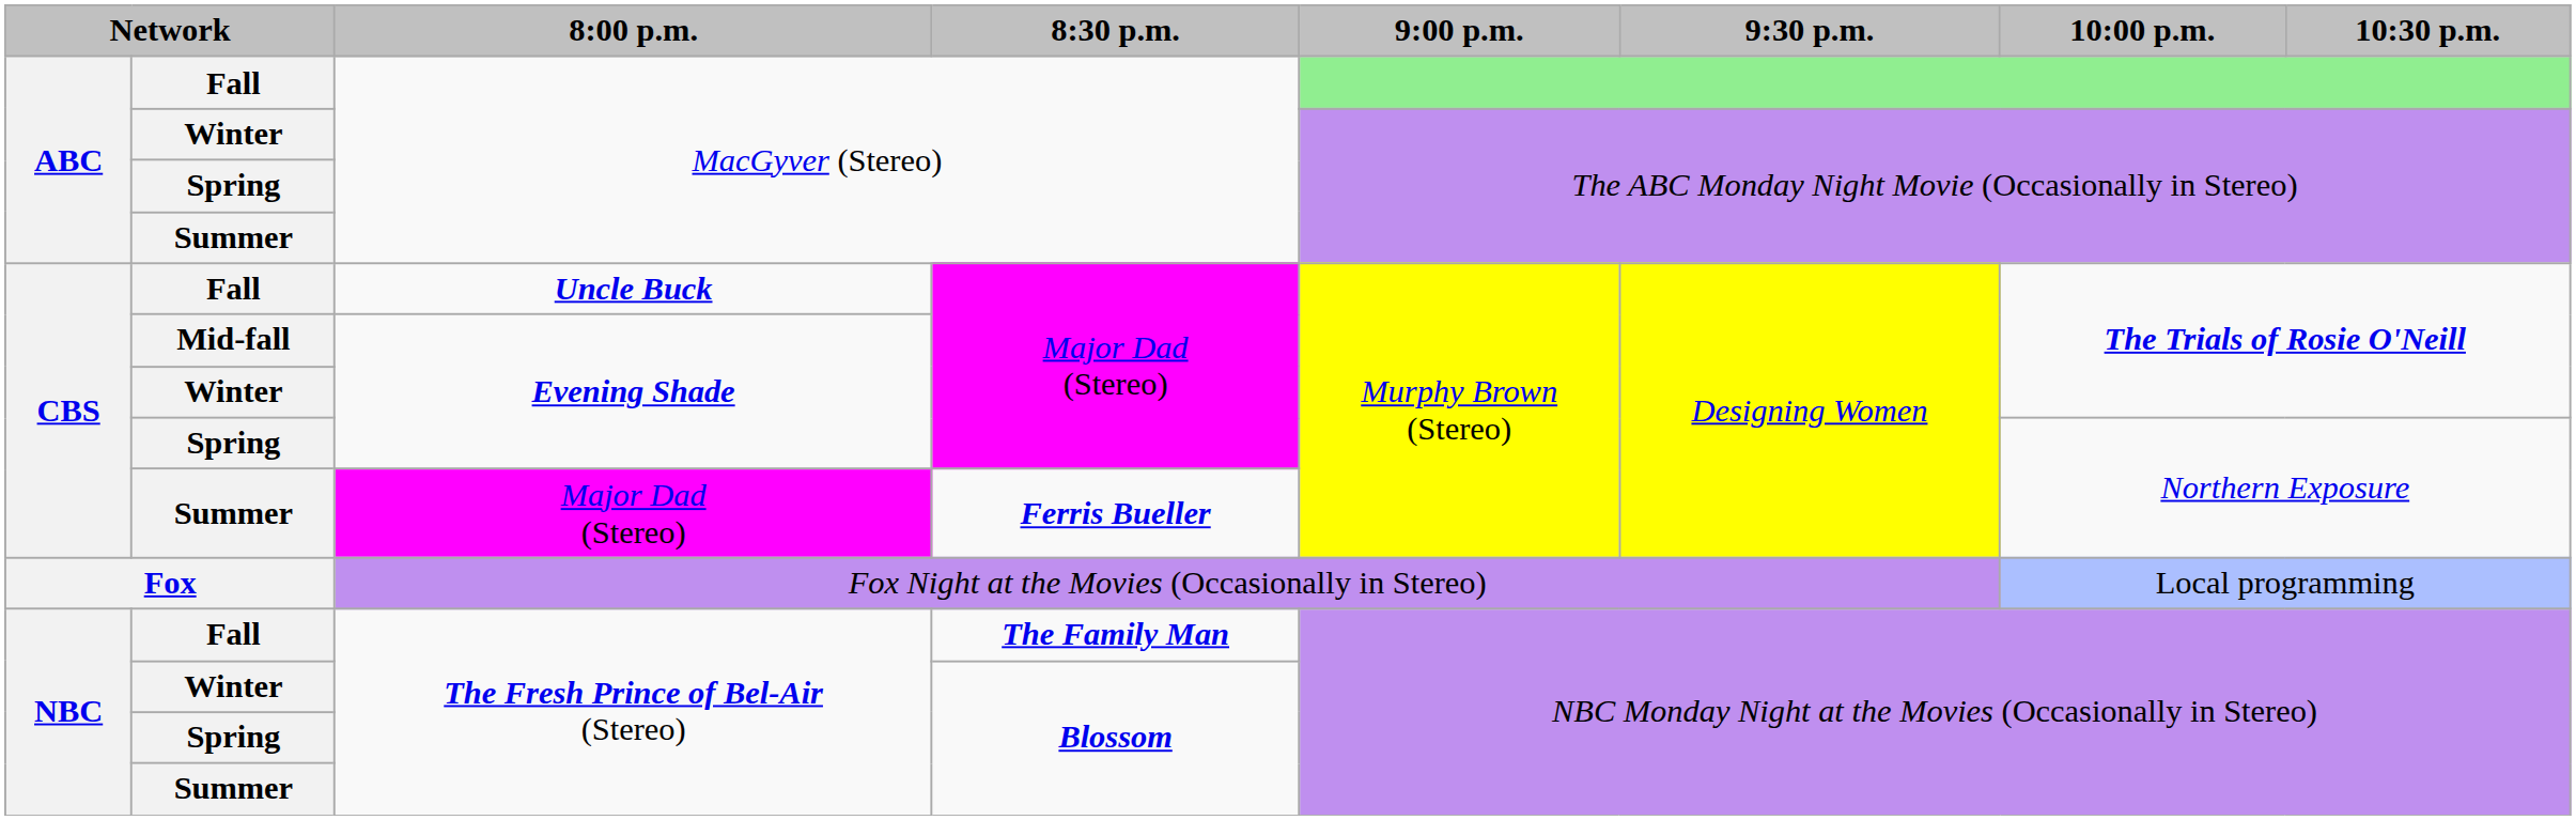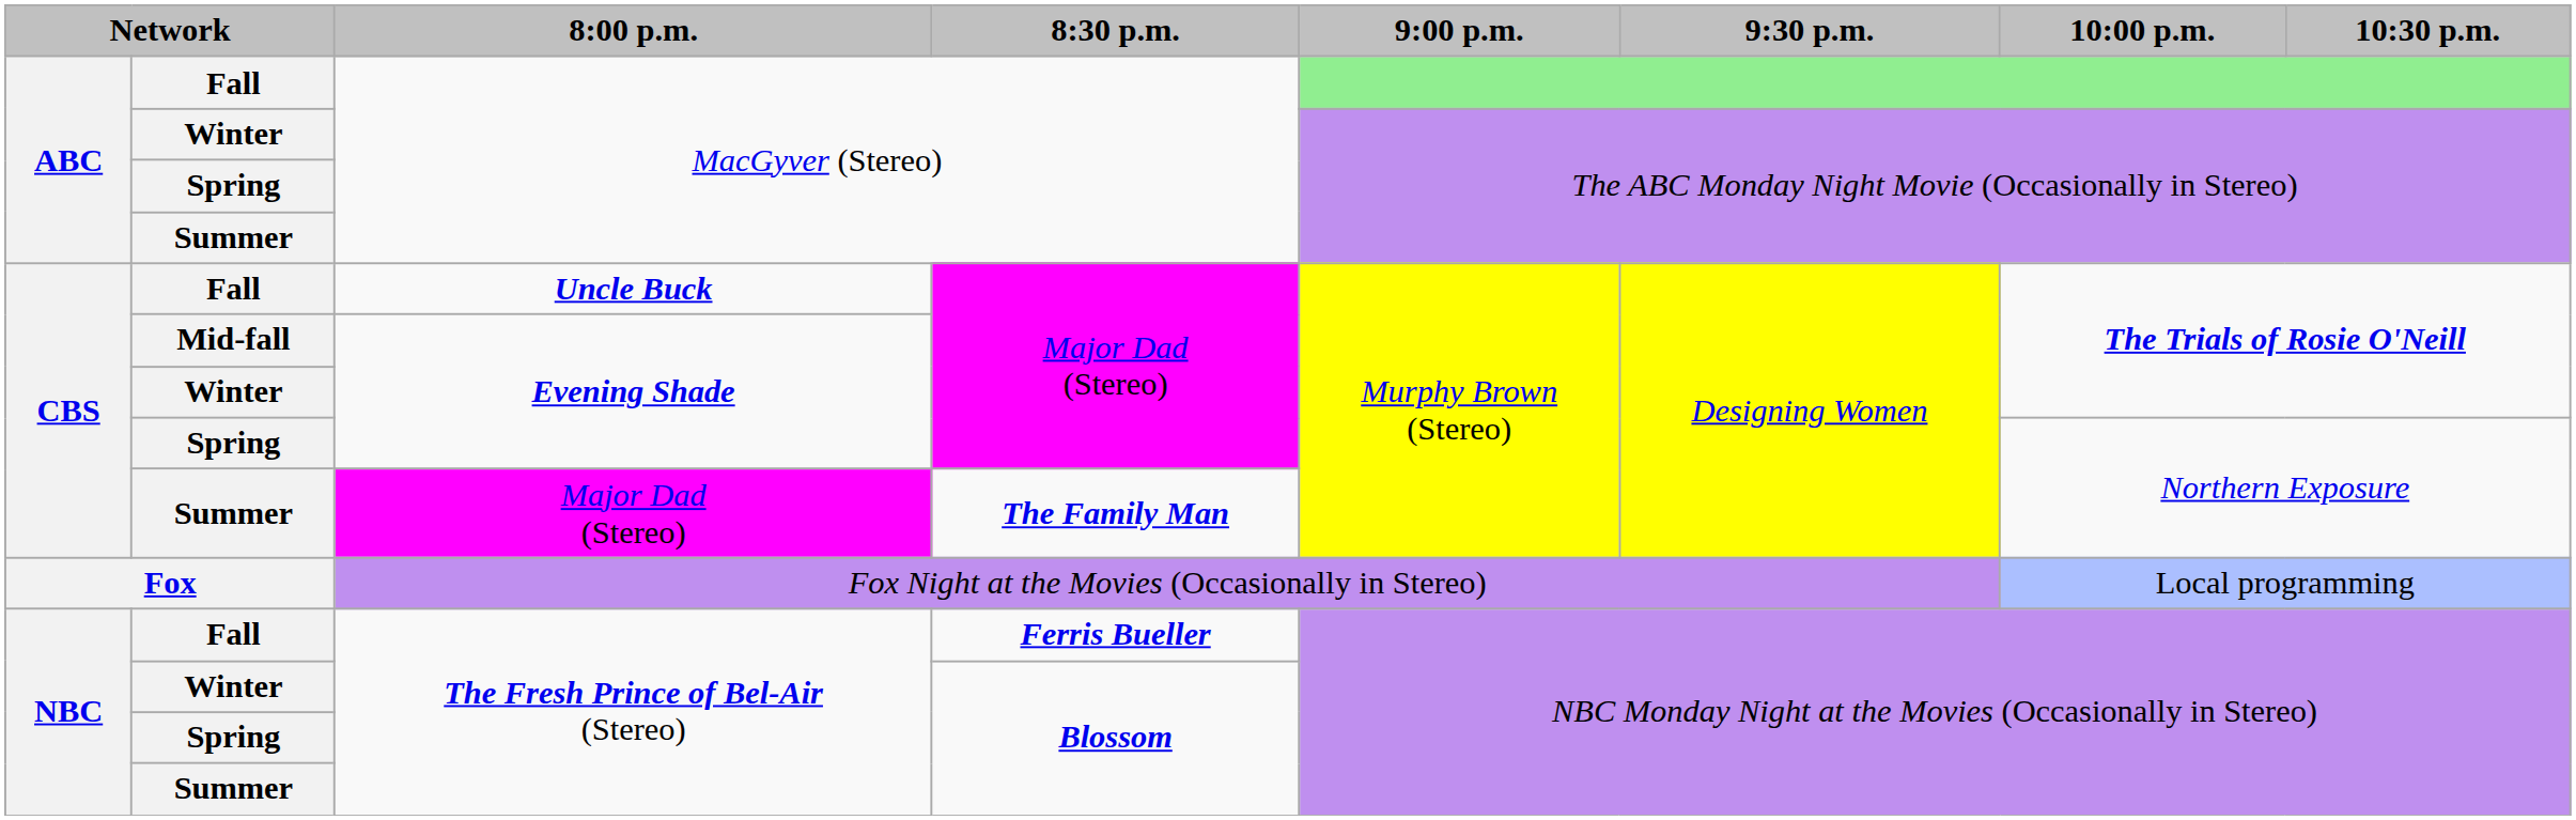 <table class="wikitable" style="width:100%;margin-right:0;text-align:center">
 <tr>
 <th colspan="2" style="background-color:#C0C0C0;text-align:center">Network</th>
 <th style="background-color:#C0C0C0;text-align:center">8:00 p.m.</th>
 <th style="background-color:#C0C0C0;text-align:center">8:30 p.m.</th>
 <th style="background-color:#C0C0C0;text-align:center">9:00 p.m.</th>
 <th style="background-color:#C0C0C0;text-align:center">9:30 p.m.</th>
 <th style="background-color:#C0C0C0;text-align:center">10:00 p.m.</th>
 <th style="background-color:#C0C0C0;text-align:center">10:30 p.m.</th>
 </tr>
 <tr>
 <th rowspan="4"><a href='#'>ABC</a></th>
 <th>Fall</th>
 <td rowspan="4" colspan="2"><em><a href='#'>MacGyver</a></em> (Stereo)</td>
 <td style="background:lightgreen;" colspan="4"></td>
 </tr>
 <tr>
 <th>Winter</th>
 <td rowspan="3" colspan="4" style="background:#bf8fef;"><em>The ABC Monday Night Movie</em> (Occasionally in Stereo)</td>
 </tr>
 <tr>
 <th>Spring</th>
 </tr>
 <tr>
 <th>Summer</th>
 </tr>
 <tr>
 <th rowspan="5"><a href='#'>CBS</a></th>
 <th>Fall</th>
 <td><strong><em><a href='#'>Uncle Buck</a></em></strong></td>
 <td rowspan="4" style="background:#FF00FF;"><em><a href='#'>Major Dad</a></em><br>(Stereo) </td>
 <td rowspan="5" style="background:#FFFF00;"><em><a href='#'>Murphy Brown</a></em><br>(Stereo) </td>
 <td rowspan="5" style="background:#FFFF00;"><em><a href='#'>Designing Women</a></em> </td>
 <td rowspan="3" colspan="2"><strong><em><a href='#'>The Trials of Rosie O'Neill</a></em></strong></td>
 </tr>
 <tr>
 <th>Mid-fall</th>
 <td rowspan="3"><strong><em><a href='#'>Evening Shade</a></em></strong></td>
 </tr>
 <tr>
 <th>Winter</th>
 </tr>
 <tr>
 <th>Spring</th>
 <td rowspan="2" colspan="3"><em><a href='#'>Northern Exposure</a></em></td>
 </tr>
 <tr>
 <th>Summer</th>
 <td style="background:#FF00FF;"><em><a href='#'>Major Dad</a></em><br>(Stereo) </td>
-<td><strong><em><a href='#'>Ferris Bueller</a></em></strong></td>
+<td><strong><em><a href='#'>The Family Man</a></em></strong></td>
 </tr>
 <tr>
 <th colspan="2"><a href='#'>Fox</a></th>
 <td colspan="4" style="background:#bf8fef;"><em>Fox Night at the Movies</em> (Occasionally in Stereo)</td>
 <td style="background:#abbfff;" colspan="2">Local programming</td>
 </tr>
 <tr>
 <th rowspan="4"><a href='#'>NBC</a></th>
 <th>Fall</th>
 <td rowspan="4"><strong><em><a href='#'>The Fresh Prince of Bel-Air</a></em></strong><br>(Stereo)</td>
-<td><strong><em><a href='#'>The Family Man</a></em></strong></td>
+<td><strong><em><a href='#'>Ferris Bueller</a></em></strong></td>
 <td rowspan="4" colspan="4" style="background:#bf8fef;"><em>NBC Monday Night at the Movies</em> (Occasionally in Stereo)</td>
 </tr>
 <tr>
 <th>Winter</th>
 <td rowspan="3"><strong><em><a href='#'>Blossom</a></em></strong></td>
 </tr>
 <tr>
 <th>Spring</th>
 </tr>
 <tr>
 <th>Summer</th>
 </tr>
 </table>
